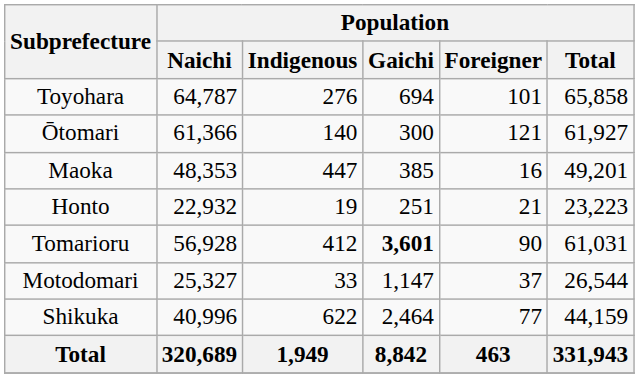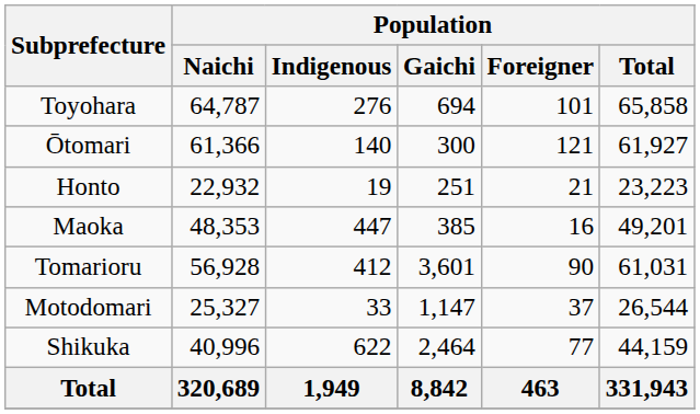 <table class=wikitable align=center>
 <tr ---->
 <th rowspan=2 align=center>Subprefecture</th>
 <th colspan=5 align=center>Population</th>
 </tr>
 <tr ---->
 <th align=center>Naichi</th>
 <th align=center>Indigenous</th>
 <th align=center>Gaichi</th>
 <th align=center>Foreigner</th>
 <th align=center>Total</th>
 </tr>
 <tr ---->
 <td align=center>Toyohara</td>
 <td align=right>64,787</td>
 <td align=right>276</td>
 <td align=right>694</td>
 <td align=right>101</td>
 <td align=right>65,858</td>
 </tr>
 <tr ---->
 <td align=center>Ōtomari</td>
 <td align=right>61,366</td>
 <td align=right>140</td>
 <td align=right>300</td>
 <td align=right>121</td>
 <td align=right>61,927</td>
 </tr>
 <tr ---->
+<td align=center>Honto</td>
+<td align=right>22,932</td>
+<td align=right>19</td>
+<td align=right>251</td>
+<td align=right>21</td>
+<td align=right>23,223</td>
+</tr>
+<tr ---->
 <td align=center>Maoka</td>
 <td align=right>48,353</td>
 <td align=right>447</td>
 <td align=right>385</td>
 <td align=right>16</td>
 <td align=right>49,201</td>
 </tr>
 <tr ---->
-<td align=center>Honto</td>
-<td align=right>22,932</td>
-<td align=right>19</td>
-<td align=right>251</td>
-<td align=right>21</td>
-<td align=right>23,223</td>
-</tr>
-<tr ---->
 <td align=center>Tomarioru</td>
 <td align=right>56,928</td>
 <td align=right>412</td>
-<td align=right><strong>3,601</strong></td>
+<td align=right>3,601</td>
 <td align=right>90</td>
 <td align=right>61,031</td>
 </tr>
 <tr ---->
 <td align=center>Motodomari</td>
 <td align=right>25,327</td>
 <td align=right>33</td>
 <td align=right>1,147</td>
 <td align=right>37</td>
 <td align=right>26,544</td>
 </tr>
 <tr ---->
 <td align=center>Shikuka</td>
 <td align=right>40,996</td>
 <td align=right>622</td>
 <td align=right>2,464</td>
 <td align=right>77</td>
 <td align=right>44,159</td>
 </tr>
 <tr ---->
 <th align=center>Total</th>
 <th align=right>320,689</th>
 <th align=right>1,949</th>
 <th align=right>8,842</th>
 <th align=right>463</th>
 <th align=right>331,943</th>
 </tr>
 <tr ---->
 </tr>
 </table>
